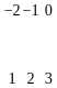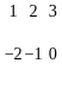 <table align="center" border=0 cellpadding=0>
+<tr valign="center">
+<td></td>
+<td align="center">    </td>
+<td align="center">    </td>
+<td align="center">    </td>
+<td></td>
+</tr>
+<tr valign="top">
+<td></td>
+<td align="center">1</td>
+<td align="center">2</td>
+<td align="center">3</td>
+<td></td>
+</tr>
 <tr valign="center">
 <td></td>
 <td align="center">    </td>
 <td align="center">    </td>
 <td align="center">    </td>
 <td></td>
 </tr>
 <tr valign="top" style="height:3em">
 <td></td>
 <td align="center">−2</td>
 <td align="center">−1</td>
 <td align="center">0</td>
 <td></td>
 </tr>
-<tr valign="center">
-<td></td>
-<td align="center">    </td>
-<td align="center">    </td>
-<td align="center">    </td>
-<td></td>
-</tr>
-<tr valign="top">
-<td></td>
-<td align="center">1</td>
-<td align="center">2</td>
-<td align="center">3</td>
-<td></td>
-</tr>
 </table>
